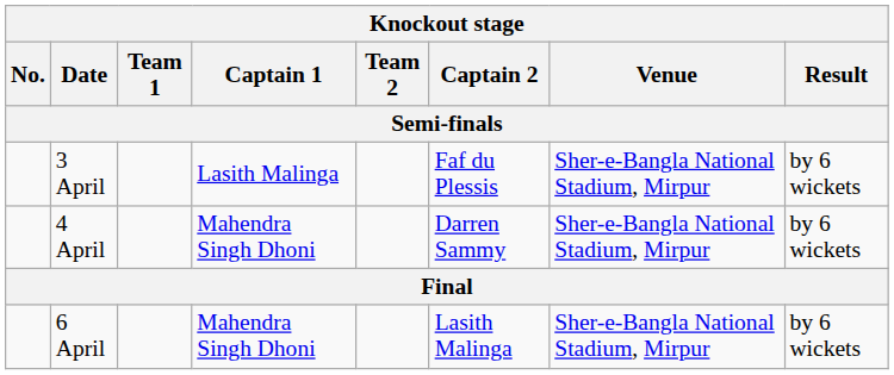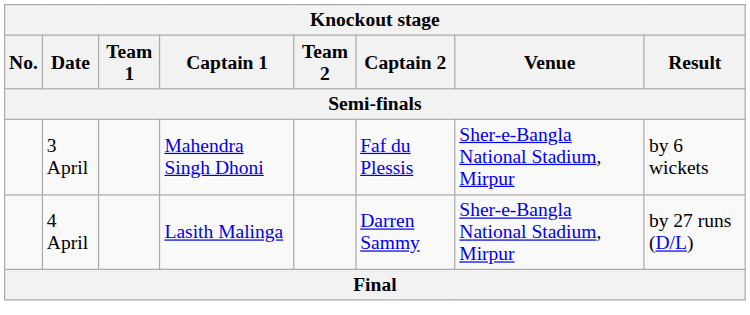 <table class="wikitable">
 <tr>
 <th colspan="8">Knockout stage</th>
 </tr>
 <tr>
 <th>No.</th>
 <th>Date</th>
 <th>Team 1</th>
 <th>Captain 1</th>
 <th>Team 2</th>
 <th>Captain 2</th>
 <th>Venue</th>
 <th>Result</th>
 </tr>
 <tr>
 <th colspan="8">Semi-finals</th>
 </tr>
 <tr>
 <td></td>
 <td>3 April</td>
 <td></td>
-<td><a href='#'>Lasith Malinga</a></td>
+<td><a href='#'>Mahendra Singh Dhoni</a></td>
 <td></td>
 <td><a href='#'>Faf du Plessis</a></td>
 <td><a href='#'>Sher-e-Bangla National Stadium</a>, <a href='#'>Mirpur</a></td>
 <td> by 6 wickets</td>
 </tr>
 <tr>
 <td></td>
 <td>4 April</td>
 <td></td>
-<td><a href='#'>Mahendra Singh Dhoni</a></td>
+<td><a href='#'>Lasith Malinga</a></td>
 <td></td>
 <td><a href='#'>Darren Sammy</a></td>
 <td><a href='#'>Sher-e-Bangla National Stadium</a>, <a href='#'>Mirpur</a></td>
-<td> by 6 wickets</td>
+<td> by 27 runs (<a href='#'>D/L</a>)</td>
 </tr>
 <tr>
 <th colspan="8">Final</th>
 </tr>
-<tr>
-<td></td>
-<td>6 April</td>
-<td></td>
-<td><a href='#'>Mahendra Singh Dhoni</a></td>
-<td></td>
-<td><a href='#'>Lasith Malinga</a></td>
-<td><a href='#'>Sher-e-Bangla National Stadium</a>, <a href='#'>Mirpur</a></td>
-<td> by 6 wickets</td>
-</tr>
 </table>
